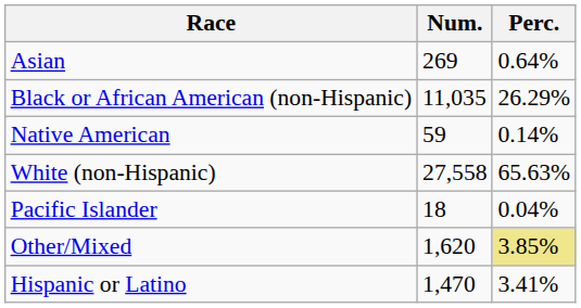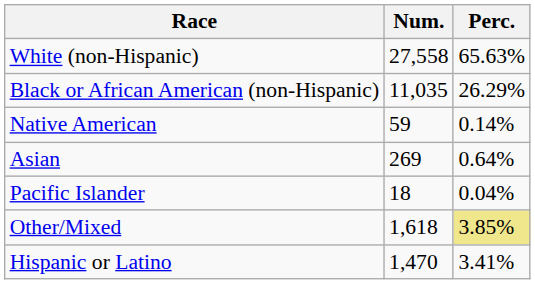 <table class="wikitable">
 <tr>
 <th>Race</th>
 <th>Num.</th>
 <th>Perc.</th>
 </tr>
 <tr>
-<td><a href='#'>Asian</a></td>
-<td>269</td>
-<td>0.64%</td>
+<td><a href='#'>White</a> (non-Hispanic)</td>
+<td>27,558</td>
+<td>65.63%</td>
 </tr>
 <tr>
 <td><a href='#'>Black or African American</a> (non-Hispanic)</td>
 <td>11,035</td>
 <td>26.29%</td>
 </tr>
 <tr>
 <td><a href='#'>Native American</a></td>
 <td>59</td>
 <td>0.14%</td>
 </tr>
 <tr>
-<td><a href='#'>White</a> (non-Hispanic)</td>
-<td>27,558</td>
-<td>65.63%</td>
+<td><a href='#'>Asian</a></td>
+<td>269</td>
+<td>0.64%</td>
 </tr>
 <tr>
 <td><a href='#'>Pacific Islander</a></td>
 <td>18</td>
 <td>0.04%</td>
 </tr>
 <tr>
 <td><a href='#'>Other/Mixed</a></td>
-<td>1,620</td>
+<td>1,618</td>
 <td style="background: khaki;">3.85%</td>
 </tr>
 <tr>
 <td><a href='#'>Hispanic</a> or <a href='#'>Latino</a></td>
 <td>1,470</td>
 <td>3.41%</td>
 </tr>
 </table>
